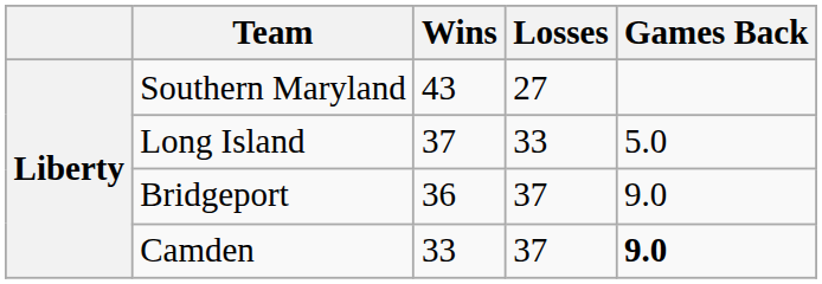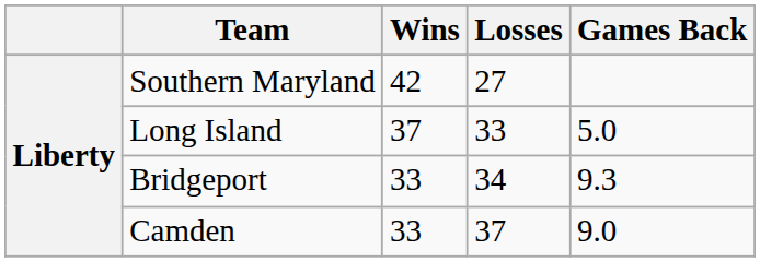 <table class="wikitable">
 <tr>
 <th></th>
 <th>Team</th>
 <th>Wins</th>
 <th>Losses</th>
 <th>Games Back</th>
 </tr>
 <tr>
 <th rowspan="4">Liberty</th>
 <td>Southern Maryland</td>
-<td>43</td>
+<td>42</td>
 <td>27</td>
 <td> </td>
 </tr>
 <tr>
 <td>Long Island</td>
 <td>37</td>
 <td>33</td>
 <td>5.0</td>
 </tr>
 <tr>
 <td>Bridgeport</td>
-<td>36</td>
-<td>37</td>
-<td>9.0</td>
+<td>33</td>
+<td>34</td>
+<td>9.3</td>
 </tr>
 <tr>
 <td>Camden</td>
 <td>33</td>
 <td>37</td>
-<td><strong>9.0</strong></td>
+<td>9.0</td>
 </tr>
 </table>
